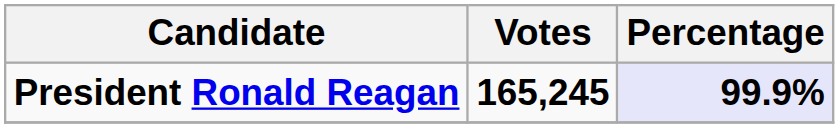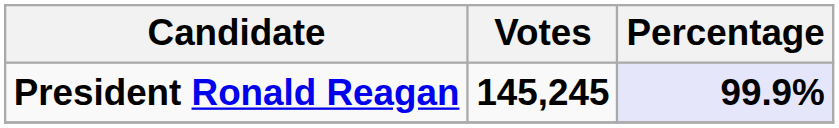 <table class="wikitable" style="text-align:right;">
 <tr>
 <th>Candidate</th>
 <th>Votes</th>
 <th>Percentage</th>
 </tr>
 <tr>
 <td style="text-align:left;"><strong>President <a href='#'>Ronald Reagan</a></strong></td>
-<td><strong>165,245</strong></td>
+<td><strong>145,245</strong></td>
 <td style="background: lavender;"><strong>99.9%</strong></td>
 </tr>
 <tr>
 </tr>
 </table>
